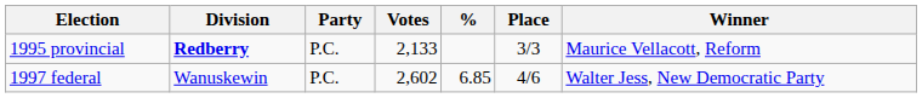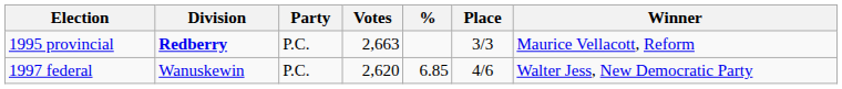 <table class="wikitable" width="800">
 <tr>
 <th align="left">Election</th>
 <th align="left">Division</th>
 <th align="left">Party</th>
 <th align="right">Votes</th>
 <th align="right">%</th>
 <th align="center">Place</th>
 <th align="center">Winner</th>
 </tr>
 <tr>
 <td align="left"><a href='#'>1995 provincial</a></td>
 <td align="left"><strong><a href='#'>Redberry</a></strong></td>
 <td align="left">P.C.</td>
-<td align="right">2,133</td>
+<td align="right">2,663</td>
 <td align="right"></td>
 <td align="center">3/3</td>
 <td align="left"><a href='#'>Maurice Vellacott</a>, <a href='#'>Reform</a></td>
 </tr>
 <tr>
 <td align="left"><a href='#'>1997 federal</a></td>
 <td align="left"><a href='#'>Wanuskewin</a></td>
 <td align="left">P.C.</td>
-<td align="right">2,602</td>
+<td align="right">2,620</td>
 <td align="right">6.85</td>
 <td align="center">4/6</td>
 <td align="left"><a href='#'>Walter Jess</a>, <a href='#'>New Democratic Party</a></td>
 </tr>
 </table>
